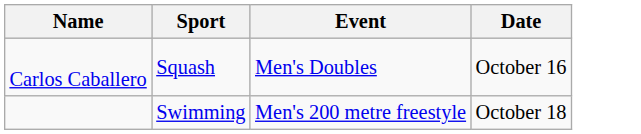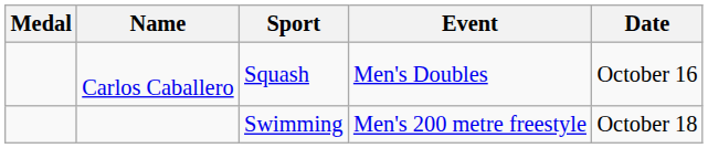 <table class="wikitable sortable" border="1" style="font-size:95%">
 <tr>
+<th>Medal</th>
 <th>Name</th>
 <th>Sport</th>
 <th>Event</th>
 <th>Date</th>
 </tr>
 <tr>
+<td></td>
 <td><br><a href='#'>Carlos Caballero</a></td>
 <td><a href='#'>Squash</a></td>
 <td><a href='#'>Men's Doubles</a></td>
 <td>October 16</td>
 </tr>
 <tr>
 <td></td>
+<td></td>
 <td><a href='#'>Swimming</a></td>
 <td><a href='#'>Men's 200 metre freestyle</a></td>
 <td>October 18</td>
 </tr>
 </table>
